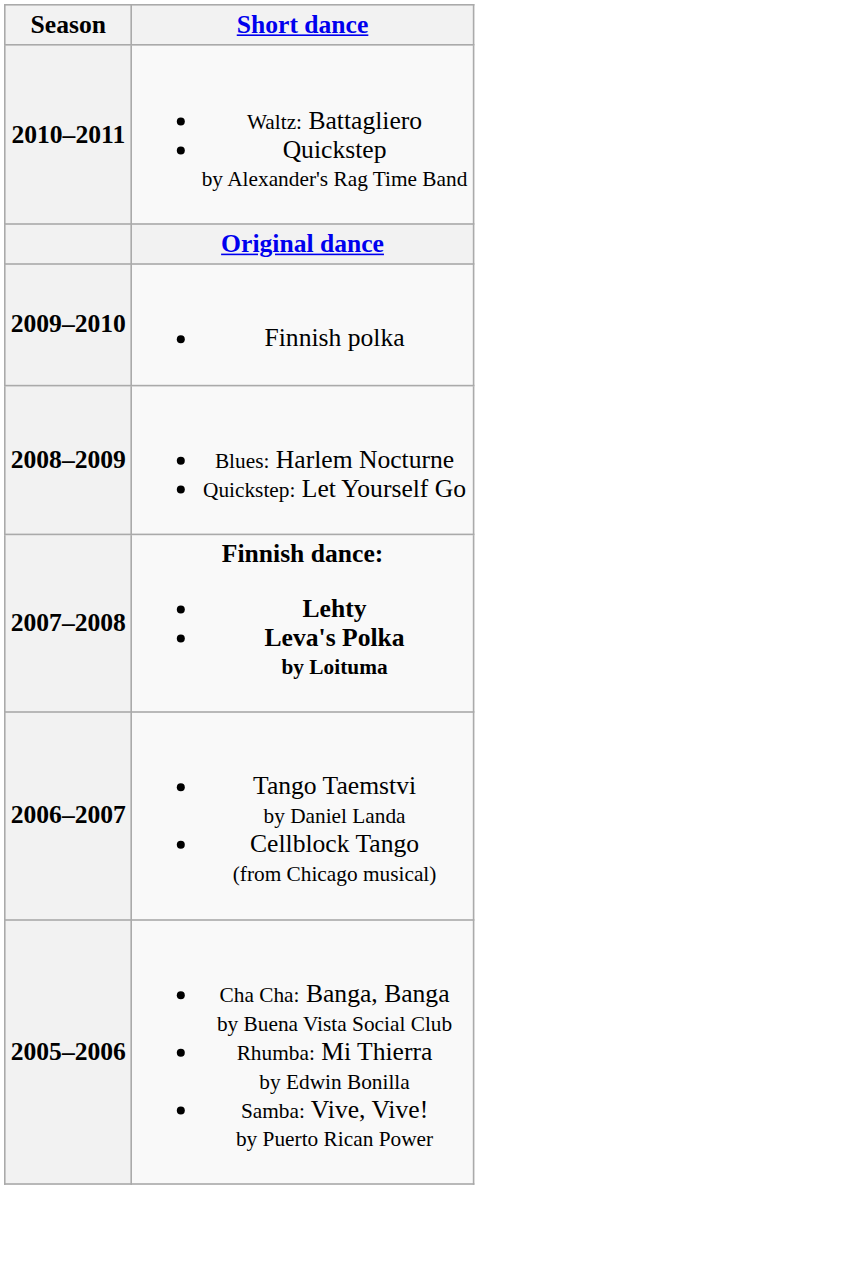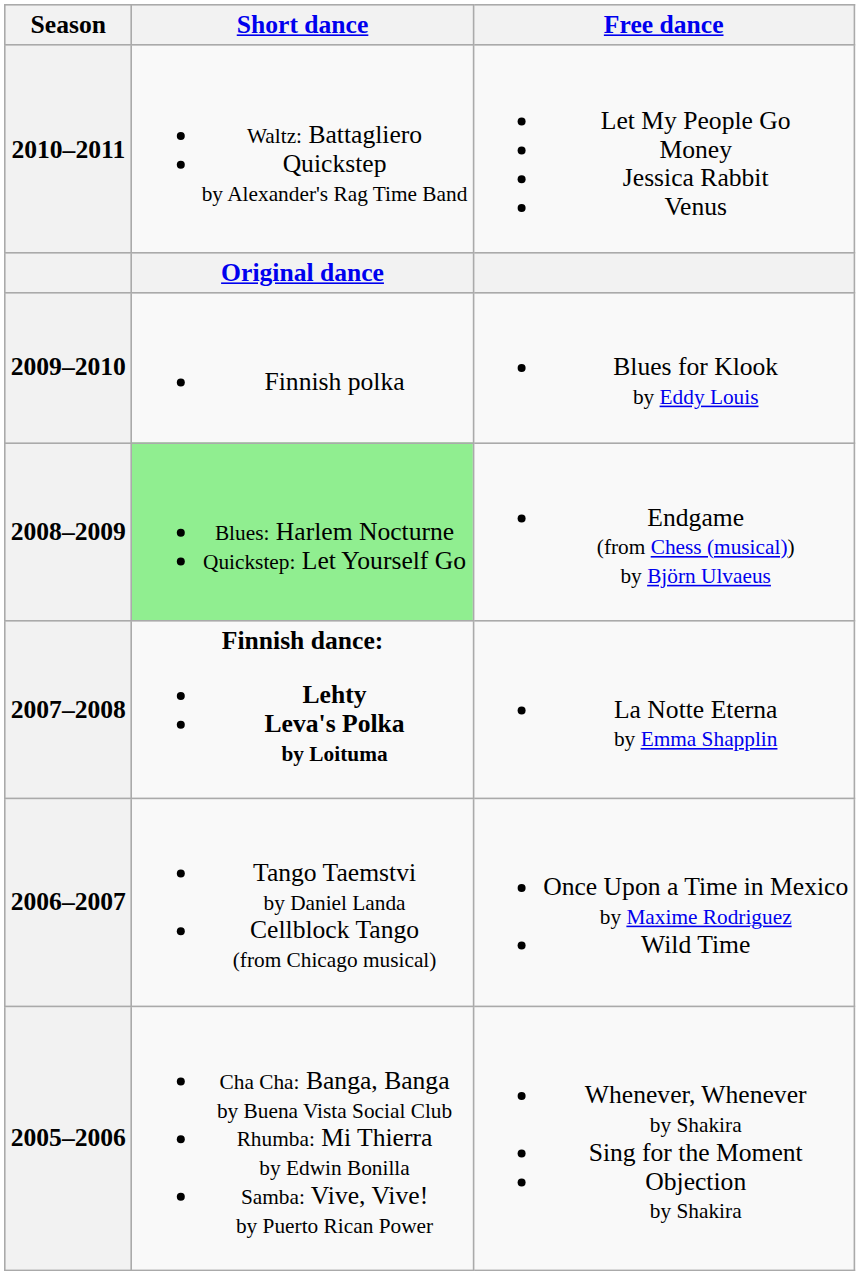 <table class="wikitable" style="text-align:center">
 <tr>
 <th>Season</th>
 <th><a href='#'>Short dance</a></th>
+<th><a href='#'>Free dance</a></th>
 </tr>
 <tr>
 <th>2010–2011 <br> </th>
 <td><br><ul><li><small>Waltz:</small> Battagliero</li><li>Quickstep <br><small> by Alexander's Rag Time Band </small></li></ul></td>
+<td><br><ul><li>Let My People Go</li><li>Money</li><li>Jessica Rabbit</li><li>Venus</li></ul></td>
 </tr>
 <tr>
 <th></th>
 <th><a href='#'>Original dance</a></th>
+<th></th>
 </tr>
 <tr>
 <th>2009–2010 <br> </th>
 <td><br><ul><li>Finnish polka</li></ul></td>
+<td><br><ul><li>Blues for Klook <br><small> by <a href='#'>Eddy Louis</a> </small></li></ul></td>
 </tr>
 <tr>
 <th>2008–2009 <br> </th>
-<td><br><ul><li><small>Blues:</small> Harlem Nocturne</li><li><small>Quickstep:</small> Let Yourself Go</li></ul></td>
+<td style="background: lightgreen;"><br><ul><li><small>Blues:</small> Harlem Nocturne</li><li><small>Quickstep:</small> Let Yourself Go</li></ul></td>
+<td><br><ul><li>Endgame <br><small> (from <a href='#'>Chess (musical)</a>) <br> by <a href='#'>Björn Ulvaeus</a> </small></li></ul></td>
 </tr>
 <tr>
 <th>2007–2008 <br> </th>
 <td><strong>Finnish dance:<br><ul><li>Lehty</li><li>Leva's Polka <br><small> by Loituma </small></li></ul></strong></td>
+<td><br><ul><li>La Notte Eterna <br><small> by <a href='#'>Emma Shapplin</a> </small></li></ul></td>
 </tr>
 <tr>
 <th>2006–2007 <br> </th>
 <td><br><ul><li>Tango Taemstvi <br><small> by Daniel Landa </small></li><li>Cellblock Tango <br><small> (from Chicago musical) </small></li></ul></td>
+<td><br><ul><li>Once Upon a Time in Mexico <br><small> by <a href='#'>Maxime Rodriguez</a> </small></li><li>Wild Time</li></ul></td>
 </tr>
 <tr>
 <th>2005–2006 <br> </th>
 <td><br><ul><li><small>Cha Cha:</small> Banga, Banga <br><small> by Buena Vista Social Club </small></li><li><small>Rhumba:</small> Mi Thierra <br><small> by Edwin Bonilla </small></li><li><small>Samba:</small> Vive, Vive! <br><small> by Puerto Rican Power </small></li></ul></td>
+<td><br><ul><li>Whenever, Whenever <br><small> by Shakira </small></li><li>Sing for the Moment</li><li>Objection <br><small> by Shakira </small></li></ul></td>
 </tr>
 </table>
